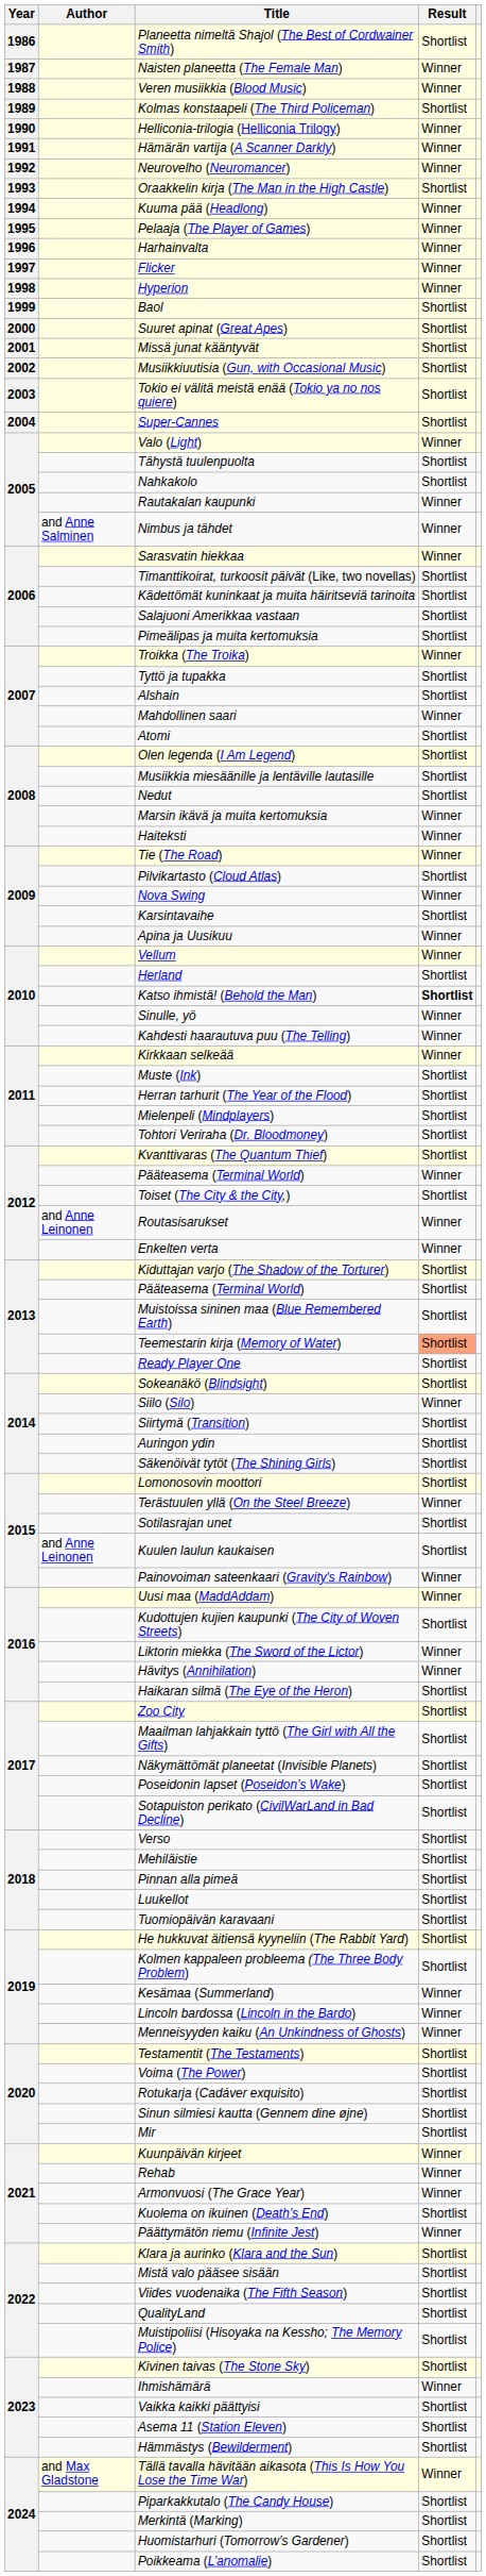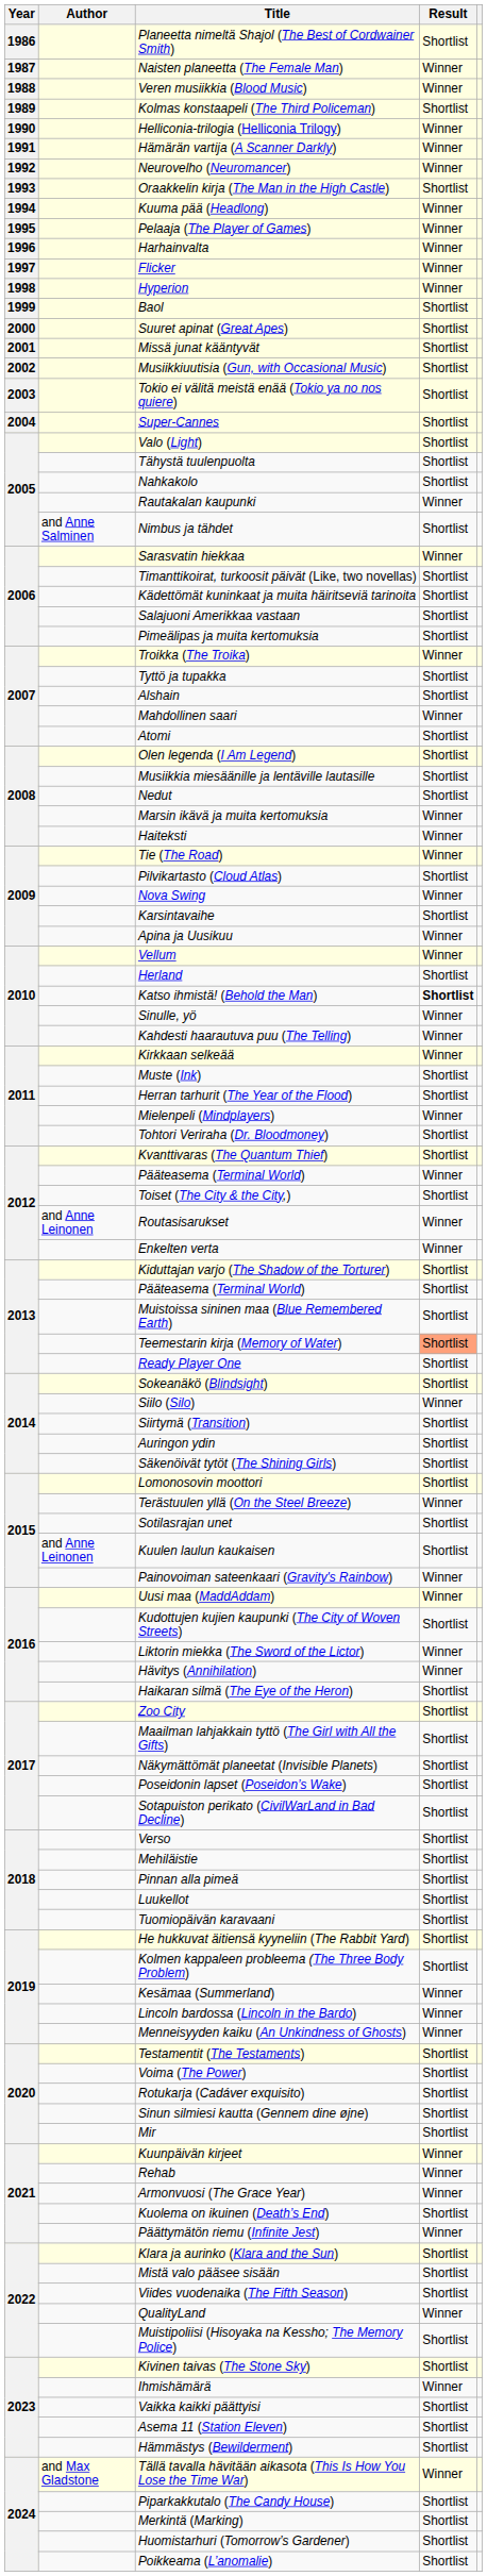 <table class="wikitable sortable mw-collapsible">
 <tr>
 <th scope="col">Year</th>
 <th scope="col">Author</th>
 <th scope="col">Title</th>
 <th scope="col">Result</th>
 <th scope="col"></th>
 </tr>
 <tr style="background:lightyellow">
 <th>1986</th>
 <td></td>
 <td><em>Planeetta nimeltä Shajol</em> (<em><a href='#'>The Best of Cordwainer Smith</a></em>)</td>
 <td>Shortlist</td>
 <td></td>
 </tr>
 <tr style="background:lightyellow">
 <th>1987</th>
 <td></td>
 <td><em>Naisten planeetta</em> (<em><a href='#'>The Female Man</a></em>)</td>
 <td>Winner</td>
 <td></td>
 </tr>
 <tr style="background:lightyellow">
 <th>1988</th>
 <td></td>
 <td><em>Veren musiikkia</em> (<em><a href='#'>Blood Music</a></em>)</td>
 <td>Winner</td>
 <td></td>
 </tr>
 <tr style="background:lightyellow">
 <th>1989</th>
 <td></td>
 <td><em>Kolmas konstaapeli</em> (<em><a href='#'>The Third Policeman</a></em>)</td>
 <td>Shortlist</td>
 <td></td>
 </tr>
 <tr style="background:lightyellow">
 <th>1990</th>
 <td></td>
 <td><em>Helliconia-trilogia</em> (<a href='#'>Helliconia Trilogy</a>)</td>
 <td>Winner</td>
 <td></td>
 </tr>
 <tr style="background:lightyellow">
 <th>1991</th>
 <td></td>
 <td><em>Hämärän vartija</em> (<em><a href='#'>A Scanner Darkly</a></em>)</td>
 <td>Winner</td>
 <td></td>
 </tr>
 <tr style="background:lightyellow">
 <th>1992</th>
 <td></td>
 <td><em>Neurovelho</em> (<em><a href='#'>Neuromancer</a></em>)</td>
 <td>Winner</td>
 <td></td>
 </tr>
 <tr style="background:lightyellow">
 <th>1993</th>
 <td></td>
 <td><em>Oraakkelin kirja</em> (<em><a href='#'>The Man in the High Castle</a></em>)</td>
 <td>Shortlist</td>
 <td></td>
 </tr>
 <tr style="background:lightyellow">
 <th>1994</th>
 <td></td>
 <td><em>Kuuma pää</em> (<em><a href='#'>Headlong</a></em>)</td>
 <td>Winner</td>
 <td></td>
 </tr>
 <tr style="background:lightyellow">
 <th>1995</th>
 <td></td>
 <td><em>Pelaaja</em> (<em><a href='#'>The Player of Games</a></em>)</td>
 <td>Winner</td>
 <td></td>
 </tr>
 <tr style="background:lightyellow">
 <th>1996</th>
 <td></td>
 <td><em>Harhainvalta</em></td>
 <td>Winner</td>
 <td></td>
 </tr>
 <tr style="background:lightyellow">
 <th>1997</th>
 <td></td>
 <td><em><a href='#'>Flicker</a></em></td>
 <td>Winner</td>
 <td></td>
 </tr>
 <tr style="background:lightyellow">
 <th>1998</th>
 <td></td>
 <td><em><a href='#'>Hyperion</a></em></td>
 <td>Winner</td>
 <td></td>
 </tr>
 <tr style="background:lightyellow">
 <th>1999</th>
 <td></td>
 <td><em>Baol</em></td>
 <td>Shortlist</td>
 <td></td>
 </tr>
 <tr style="background:lightyellow">
 <th>2000</th>
 <td></td>
 <td><em>Suuret apinat</em> (<em><a href='#'>Great Apes</a></em>)</td>
 <td>Shortlist</td>
 <td></td>
 </tr>
 <tr style="background:lightyellow">
 <th>2001</th>
 <td></td>
 <td><em>Missä junat kääntyvät</em></td>
 <td>Shortlist</td>
 <td></td>
 </tr>
 <tr style="background:lightyellow">
 <th>2002</th>
 <td></td>
 <td><em>Musiikkiuutisia</em> (<em><a href='#'>Gun, with Occasional Music</a></em>)</td>
 <td>Shortlist</td>
 <td></td>
 </tr>
 <tr style="background:lightyellow">
 <th>2003</th>
 <td></td>
 <td><em>Tokio ei välitä meistä enää</em> (<em><a href='#'>Tokio ya no nos quiere</a></em>)</td>
 <td>Shortlist</td>
 <td></td>
 </tr>
 <tr style="background:lightyellow">
 <th>2004</th>
 <td></td>
 <td><em><a href='#'>Super-Cannes</a></em></td>
 <td>Shortlist</td>
 <td></td>
 </tr>
 <tr style="background:lightyellow">
 <th rowspan="5">2005</th>
 <td></td>
 <td><em>Valo</em> (<em><a href='#'>Light</a></em>)</td>
-<td>Winner</td>
+<td>Shortlist</td>
 <td></td>
 </tr>
 <tr>
 <td></td>
 <td><em>Tähystä tuulenpuolta</em></td>
 <td>Shortlist</td>
 <td></td>
 </tr>
 <tr>
 <td></td>
 <td><em>Nahkakolo</em></td>
 <td>Shortlist</td>
 <td></td>
 </tr>
 <tr>
 <td></td>
 <td><em>Rautakalan kaupunki</em></td>
 <td>Winner</td>
 <td></td>
 </tr>
 <tr>
 <td> and <a href='#'>Anne Salminen</a></td>
 <td><em>Nimbus ja tähdet</em></td>
-<td>Winner</td>
+<td>Shortlist</td>
 <td></td>
 </tr>
 <tr style="background:lightyellow">
 <th rowspan="5">2006</th>
 <td></td>
 <td><em>Sarasvatin hiekkaa</em></td>
 <td>Winner</td>
 <td></td>
 </tr>
 <tr>
 <td></td>
 <td><em>Timanttikoirat, turkoosit päivät</em> (Like, two novellas)</td>
 <td>Shortlist</td>
 <td></td>
 </tr>
 <tr>
 <td></td>
 <td><em>Kädettömät kuninkaat ja muita häiritseviä tarinoita</em></td>
 <td>Shortlist</td>
 <td></td>
 </tr>
 <tr>
 <td></td>
 <td><em>Salajuoni Amerikkaa vastaan</em></td>
 <td>Shortlist</td>
 <td></td>
 </tr>
 <tr>
 <td></td>
 <td><em>Pimeälipas ja muita kertomuksia</em></td>
 <td>Shortlist</td>
 <td></td>
 </tr>
 <tr style="background:lightyellow">
 <th rowspan="5">2007</th>
 <td></td>
 <td><em>Troikka</em> (<em><a href='#'>The Troika</a></em>)</td>
 <td>Winner</td>
 <td></td>
 </tr>
 <tr>
 <td></td>
 <td><em>Tyttö ja tupakka</em></td>
 <td>Shortlist</td>
 <td></td>
 </tr>
 <tr>
 <td></td>
 <td><em>Alshain</em></td>
 <td>Shortlist</td>
 <td></td>
 </tr>
 <tr>
 <td></td>
 <td><em>Mahdollinen saari</em></td>
 <td>Winner</td>
 <td></td>
 </tr>
 <tr>
 <td></td>
 <td><em>Atomi</em></td>
 <td>Shortlist</td>
 <td></td>
 </tr>
 <tr style="background:lightyellow">
 <th rowspan="5">2008</th>
 <td></td>
 <td><em>Olen legenda</em> (<em><a href='#'>I Am Legend</a></em>)</td>
 <td>Shortlist</td>
 <td></td>
 </tr>
 <tr>
 <td></td>
 <td><em>Musiikkia miesäänille ja lentäville lautasille</em></td>
 <td>Shortlist</td>
 <td></td>
 </tr>
 <tr>
 <td></td>
 <td><em>Nedut</em></td>
 <td>Shortlist</td>
 <td></td>
 </tr>
 <tr>
 <td></td>
 <td><em>Marsin ikävä ja muita kertomuksia</em></td>
 <td>Winner</td>
 <td></td>
 </tr>
 <tr>
 <td></td>
 <td><em>Haiteksti</em></td>
 <td>Winner</td>
 <td></td>
 </tr>
 <tr style="background:lightyellow">
 <th rowspan="5">2009</th>
 <td></td>
 <td><em>Tie</em> (<em><a href='#'>The Road</a></em>)</td>
 <td>Winner</td>
 <td></td>
 </tr>
 <tr>
 <td></td>
 <td><em>Pilvikartasto</em> (<em><a href='#'>Cloud Atlas</a></em>)</td>
 <td>Shortlist</td>
 <td></td>
 </tr>
 <tr>
 <td></td>
 <td><em><a href='#'>Nova Swing</a></em></td>
 <td>Winner</td>
 <td></td>
 </tr>
 <tr>
 <td></td>
 <td><em>Karsintavaihe</em></td>
 <td>Shortlist</td>
 <td></td>
 </tr>
 <tr>
 <td></td>
 <td><em>Apina ja Uusikuu</em></td>
 <td>Winner</td>
 <td></td>
 </tr>
 <tr style="background:lightyellow">
 <th rowspan="5">2010</th>
 <td></td>
 <td><em><a href='#'>Vellum</a></em></td>
 <td>Winner</td>
 <td></td>
 </tr>
 <tr>
 <td></td>
 <td><em><a href='#'>Herland</a></em></td>
 <td>Shortlist</td>
 <td></td>
 </tr>
 <tr>
 <td></td>
 <td><em>Katso ihmistä!</em> (<a href='#'><em>Behold the Man</em></a>)</td>
 <td><strong>Shortlist</strong></td>
 <td></td>
 </tr>
 <tr>
 <td></td>
 <td><em>Sinulle, yö</em></td>
 <td>Winner</td>
 <td></td>
 </tr>
 <tr>
 <td></td>
 <td><em>Kahdesti haarautuva puu</em> (<em><a href='#'>The Telling</a></em>)</td>
 <td>Winner</td>
 <td></td>
 </tr>
 <tr style="background:lightyellow">
 <th rowspan="5">2011</th>
 <td></td>
 <td><em>Kirkkaan selkeää</em></td>
 <td>Winner</td>
 <td></td>
 </tr>
 <tr>
 <td></td>
 <td><em>Muste</em> (<a href='#'><em>Ink</em></a>)</td>
 <td>Shortlist</td>
 <td></td>
 </tr>
 <tr>
 <td></td>
 <td><em>Herran tarhurit</em> (<em><a href='#'>The Year of the Flood</a></em>)</td>
 <td>Shortlist</td>
 <td></td>
 </tr>
 <tr>
 <td></td>
 <td><em>Mielenpeli</em> (<em><a href='#'>Mindplayers</a></em>)</td>
-<td>Shortlist</td>
+<td>Winner</td>
 <td></td>
 </tr>
 <tr>
 <td></td>
 <td><em>Tohtori Veriraha</em> (<em><a href='#'>Dr. Bloodmoney</a></em>)</td>
 <td>Shortlist</td>
 <td></td>
 </tr>
 <tr style="background:lightyellow">
 <th rowspan="5">2012</th>
 <td></td>
 <td><em>Kvanttivaras</em> (<em><a href='#'>The Quantum Thief</a></em>)</td>
 <td>Shortlist</td>
 <td></td>
 </tr>
 <tr>
 <td></td>
 <td><em>Pääteasema</em> (<em><a href='#'>Terminal World</a></em>)</td>
 <td>Winner</td>
 <td></td>
 </tr>
 <tr>
 <td></td>
 <td><em>Toiset</em> (<em><a href='#'>The City & the City</a>,</em>)</td>
 <td>Shortlist</td>
 <td></td>
 </tr>
 <tr>
 <td> and <a href='#'>Anne Leinonen</a></td>
 <td><em>Routasisarukset</em></td>
 <td>Winner</td>
 <td></td>
 </tr>
 <tr>
 <td></td>
 <td><em>Enkelten verta</em></td>
 <td>Winner</td>
 <td></td>
 </tr>
 <tr style="background:lightyellow">
 <th rowspan="5">2013</th>
 <td></td>
 <td><em>Kiduttajan varjo</em> (<em><a href='#'>The Shadow of the Torturer</a></em>)</td>
 <td>Shortlist</td>
 <td></td>
 </tr>
 <tr>
 <td></td>
 <td><em>Pääteasema</em> (<em><a href='#'>Terminal World</a></em>)</td>
 <td>Shortlist</td>
 <td></td>
 </tr>
 <tr>
 <td></td>
 <td><em>Muistoissa sininen maa</em> (<em><a href='#'>Blue Remembered Earth</a></em>)</td>
 <td>Shortlist</td>
 <td></td>
 </tr>
 <tr>
 <td></td>
 <td><em>Teemestarin kirja</em> (<em><a href='#'>Memory of Water</a></em>)</td>
 <td style="background: lightsalmon;">Shortlist</td>
 <td></td>
 </tr>
 <tr>
 <td></td>
 <td><em><a href='#'>Ready Player One</a></em></td>
 <td>Shortlist</td>
 <td></td>
 </tr>
 <tr style="background:lightyellow">
 <th rowspan="5">2014</th>
 <td></td>
 <td><em>Sokeanäkö</em> (<em><a href='#'>Blindsight</a></em>)</td>
 <td>Shortlist</td>
 <td></td>
 </tr>
 <tr>
 <td></td>
 <td><em>Siilo</em> (<em><a href='#'>Silo</a></em>)</td>
 <td>Winner</td>
 <td></td>
 </tr>
 <tr>
 <td></td>
 <td><em>Siirtymä</em> (<em><a href='#'>Transition</a></em>)</td>
 <td>Shortlist</td>
 <td></td>
 </tr>
 <tr>
 <td></td>
 <td><em>Auringon ydin</em></td>
 <td>Shortlist</td>
 <td></td>
 </tr>
 <tr>
 <td></td>
 <td><em>Säkenöivät tytöt</em> (<em><a href='#'>The Shining Girls</a></em>)</td>
 <td>Shortlist</td>
 <td></td>
 </tr>
 <tr style="background:lightyellow">
 <th rowspan="5">2015</th>
 <td></td>
 <td><em>Lomonosovin moottori</em></td>
 <td>Shortlist</td>
 <td></td>
 </tr>
 <tr>
 <td></td>
 <td><em>Terästuulen yllä</em> (<em><a href='#'>On the Steel Breeze</a></em>)</td>
 <td>Winner</td>
 <td></td>
 </tr>
 <tr>
 <td></td>
 <td><em>Sotilasrajan unet</em></td>
 <td>Shortlist</td>
 <td></td>
 </tr>
 <tr>
 <td> and <a href='#'>Anne Leinonen</a></td>
 <td><em>Kuulen laulun kaukaisen</em></td>
 <td>Shortlist</td>
 <td></td>
 </tr>
 <tr>
 <td></td>
 <td><em>Painovoiman sateenkaari</em> (<em><a href='#'>Gravity's Rainbow</a></em>)</td>
 <td>Winner</td>
 <td></td>
 </tr>
 <tr style="background:lightyellow">
 <th rowspan="5">2016</th>
 <td></td>
 <td><em>Uusi maa</em> (<em><a href='#'>MaddAddam</a></em>)</td>
 <td>Winner</td>
 <td></td>
 </tr>
 <tr>
 <td></td>
 <td><em>Kudottujen kujien kaupunki</em> (<em><a href='#'>The City of Woven Streets</a></em>)</td>
 <td>Shortlist</td>
 <td></td>
 </tr>
 <tr>
 <td></td>
 <td><em>Liktorin miekka</em> (<em><a href='#'>The Sword of the Lictor</a></em>)</td>
 <td>Winner</td>
 <td></td>
 </tr>
 <tr>
 <td></td>
 <td><em>Hävitys</em> (<em><a href='#'>Annihilation</a></em>)</td>
 <td>Winner</td>
 <td></td>
 </tr>
 <tr>
 <td></td>
 <td><em>Haikaran silmä</em> (<em><a href='#'>The Eye of the Heron</a></em>)</td>
 <td>Shortlist</td>
 <td></td>
 </tr>
 <tr style="background:lightyellow">
 <th rowspan="5">2017</th>
 <td></td>
 <td><em><a href='#'>Zoo City</a></em></td>
 <td>Shortlist</td>
 <td></td>
 </tr>
 <tr>
 <td></td>
 <td><em>Maailman lahjakkain tyttö</em> (<em><a href='#'>The Girl with All the Gifts</a></em>)</td>
 <td>Shortlist</td>
 <td></td>
 </tr>
 <tr>
 <td></td>
 <td><em>Näkymättömät planeetat</em> (<em>Invisible Planets</em>)</td>
 <td>Shortlist</td>
 <td></td>
 </tr>
 <tr>
 <td></td>
 <td><em>Poseidonin lapset</em> (<em><a href='#'>Poseidon’s Wake</a></em>)</td>
 <td>Shortlist</td>
 <td></td>
 </tr>
 <tr>
 <td></td>
 <td><em>Sotapuiston perikato</em> (<em><a href='#'>CivilWarLand in Bad Decline</a></em>)</td>
 <td>Shortlist</td>
 <td></td>
 </tr>
 <tr>
 <th rowspan="5">2018</th>
 <td></td>
 <td><em>Verso</em></td>
 <td>Shortlist</td>
 <td></td>
 </tr>
 <tr>
 <td></td>
 <td><em>Mehiläistie</em></td>
 <td>Shortlist</td>
 <td></td>
 </tr>
 <tr>
 <td></td>
 <td><em>Pinnan alla pimeä</em></td>
 <td>Shortlist</td>
 <td></td>
 </tr>
 <tr>
 <td></td>
 <td><em>Luukellot</em></td>
 <td>Shortlist</td>
 <td></td>
 </tr>
 <tr>
 <td></td>
 <td><em>Tuomiopäivän karavaani</em></td>
 <td>Shortlist</td>
 <td></td>
 </tr>
 <tr style="background:lightyellow">
 <th rowspan="5">2019</th>
 <td></td>
 <td><em>He hukkuvat äitiensä kyyneliin</em> (<em>The Rabbit Yard</em>)</td>
 <td>Shortlist</td>
 <td></td>
 </tr>
 <tr>
 <td></td>
 <td><em>Kolmen kappaleen probleema (<a href='#'>The Three Body Problem</a></em>)</td>
 <td>Shortlist</td>
 <td></td>
 </tr>
 <tr>
 <td></td>
 <td><em>Kesämaa</em> (<em>Summerland</em>)</td>
 <td>Winner</td>
 <td></td>
 </tr>
 <tr>
 <td></td>
 <td><em>Lincoln bardossa</em> (<em><a href='#'>Lincoln in the Bardo</a></em>)</td>
 <td>Winner</td>
 <td></td>
 </tr>
 <tr>
 <td></td>
 <td><em>Menneisyyden kaiku</em> (<em><a href='#'>An Unkindness of Ghosts</a></em>)</td>
 <td>Winner</td>
 <td></td>
 </tr>
 <tr style="background:lightyellow">
 <th rowspan="5">2020</th>
 <td></td>
 <td><em>Testamentit</em> (<em><a href='#'>The Testaments</a></em>)</td>
 <td>Shortlist</td>
 <td></td>
 </tr>
 <tr>
 <td></td>
 <td><em>Voima</em> (<em><a href='#'>The Power</a></em>)</td>
 <td>Shortlist</td>
 <td></td>
 </tr>
 <tr>
 <td></td>
 <td><em>Rotukarja</em> (<em>Cadáver exquisito</em>)</td>
 <td>Shortlist</td>
 <td></td>
 </tr>
 <tr>
 <td></td>
 <td><em>Sinun silmiesi kautta</em> (<em>Gennem dine øjne</em>)</td>
 <td>Shortlist</td>
 <td></td>
 </tr>
 <tr>
 <td></td>
 <td><em>Mir</em></td>
 <td>Shortlist</td>
 <td></td>
 </tr>
 <tr style="background:lightyellow">
 <th rowspan="5">2021</th>
 <td></td>
 <td><em>Kuunpäivän kirjeet</em></td>
 <td>Winner</td>
 <td></td>
 </tr>
 <tr>
 <td></td>
 <td><em>Rehab</em></td>
 <td>Winner</td>
 <td></td>
 </tr>
 <tr>
 <td></td>
 <td><em>Armonvuosi</em> (<em>The Grace Year</em>)</td>
 <td>Winner</td>
 <td></td>
 </tr>
 <tr>
 <td></td>
 <td><em>Kuolema on ikuinen</em> (<em><a href='#'>Death’s End</a></em>)</td>
 <td>Shortlist</td>
 <td></td>
 </tr>
 <tr>
 <td></td>
 <td><em>Päättymätön riemu</em> (<em><a href='#'>Infinite Jest</a></em>)</td>
 <td>Winner</td>
 <td></td>
 </tr>
 <tr style="background:lightyellow">
 <th rowspan="5">2022</th>
 <td></td>
 <td><em>Klara ja aurinko</em> (<em><a href='#'>Klara and the Sun</a></em>)</td>
 <td>Shortlist</td>
 <td></td>
 </tr>
 <tr>
 <td></td>
 <td><em>Mistä valo pääsee sisään</em></td>
 <td>Shortlist</td>
 <td></td>
 </tr>
 <tr>
 <td></td>
 <td><em>Viides vuodenaika</em> (<em><a href='#'>The Fifth Season</a></em>)</td>
 <td>Shortlist</td>
 <td></td>
 </tr>
 <tr>
 <td></td>
 <td><em>QualityLand</em></td>
-<td>Shortlist</td>
+<td>Winner</td>
 <td></td>
 </tr>
 <tr>
 <td></td>
 <td><em>Muistipoliisi</em> (<em>Hisoyaka na Kessho; <a href='#'>The Memory Police</a></em>)</td>
 <td>Shortlist</td>
 <td></td>
 </tr>
 <tr style="background:lightyellow">
 <th rowspan="5">2023</th>
 <td></td>
 <td><em>Kivinen taivas</em> (<em><a href='#'>The Stone Sky</a></em>)</td>
 <td>Shortlist</td>
 <td></td>
 </tr>
 <tr>
 <td></td>
 <td><em>Ihmishämärä</em></td>
 <td>Winner</td>
 <td></td>
 </tr>
 <tr>
 <td></td>
 <td><em>Vaikka kaikki päättyisi</em></td>
 <td>Shortlist</td>
 <td></td>
 </tr>
 <tr>
 <td></td>
 <td><em>Asema 11</em> (<em><a href='#'>Station Eleven</a></em>)</td>
 <td>Shortlist</td>
 <td></td>
 </tr>
 <tr>
 <td></td>
 <td><em>Hämmästys</em> (<em><a href='#'>Bewilderment</a></em>)</td>
 <td>Shortlist</td>
 <td></td>
 </tr>
 <tr style="background:lightyellow">
 <th rowspan="5">2024</th>
 <td> and <a href='#'>Max Gladstone</a></td>
 <td><em>Tällä tavalla hävitään aikasota</em> (<em><a href='#'>This Is How You Lose the Time War</a></em>)</td>
 <td>Winner</td>
 <td></td>
 </tr>
 <tr>
 <td></td>
 <td><em>Piparkakkutalo</em> (<em><a href='#'>The Candy House</a></em>)</td>
 <td>Shortlist</td>
 <td></td>
 </tr>
 <tr>
 <td></td>
 <td><em>Merkintä</em> (<em>Marking</em>)</td>
 <td>Shortlist</td>
 <td></td>
 </tr>
 <tr>
 <td></td>
 <td><em>Huomistarhuri</em> (<em>Tomorrow’s Gardener</em>)</td>
 <td>Shortlist</td>
 <td></td>
 </tr>
 <tr>
 <td></td>
 <td><em>Poikkeama</em> (<em><a href='#'>L’anomalie</a></em>)</td>
 <td>Shortlist</td>
 <td></td>
 </tr>
 </table>
